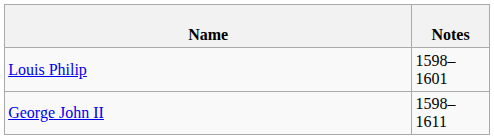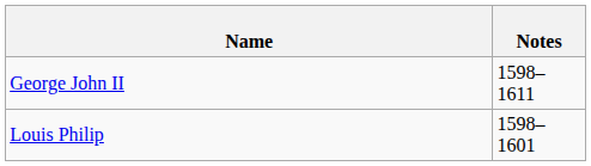 <table class="wikitable">
 <tr>
 <th width=400px><br>Name</th>
 <th width=70px><br>Notes</th>
 </tr>
 <tr>
+<td><a href='#'>George John II</a></td>
+<td>1598–1611</td>
+</tr>
+<tr>
 <td><a href='#'>Louis Philip</a></td>
 <td>1598–1601</td>
 </tr>
 <tr>
-<td><a href='#'>George John II</a></td>
-<td>1598–1611</td>
-</tr>
-<tr>
 </tr>
 </table>
